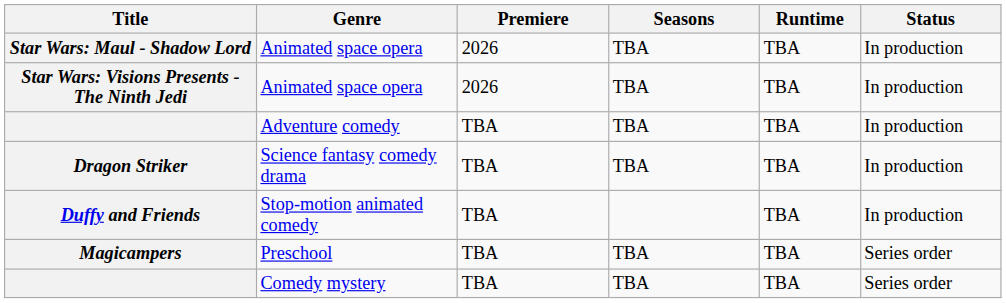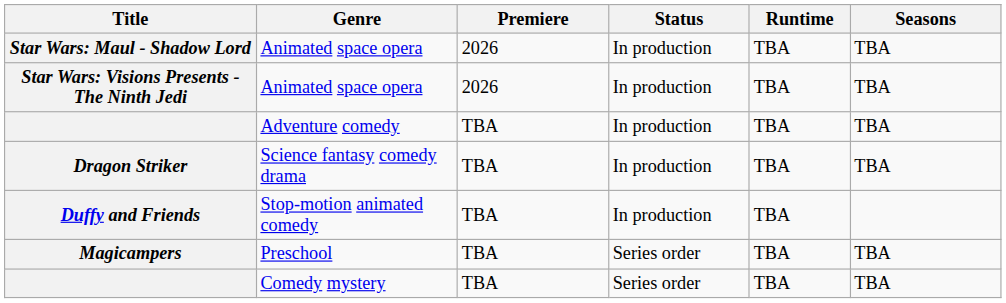 <table class="wikitable plainrowheaders sortable" style="width:99%;">
 <tr>
 <th scope="col" style="width:25%;">Title</th>
 <th scope="col" style="width:20%;">Genre</th>
 <th scope="col" style="width:15%;">Premiere</th>
+<th scope="col" style="width:14%;">Status</th>
+<th scope="col" style="width:10%;">Runtime</th>
 <th scope="col" style="width:15%;">Seasons</th>
-<th scope="col" style="width:10%;">Runtime</th>
-<th scope="col" style="width:14%;">Status</th>
 </tr>
 <tr>
 <th scope="row"><em>Star Wars: Maul - Shadow Lord</em></th>
 <td><a href='#'>Animated</a> <a href='#'>space opera</a></td>
 <td>2026</td>
+<td>In production</td>
 <td>TBA</td>
 <td>TBA</td>
-<td>In production</td>
 </tr>
 <tr>
 <th scope="row"><em>Star Wars: Visions Presents - The Ninth Jedi</em></th>
 <td><a href='#'>Animated</a> <a href='#'>space opera</a></td>
 <td>2026</td>
+<td>In production</td>
 <td>TBA</td>
 <td>TBA</td>
-<td>In production</td>
 </tr>
 <tr>
 <th scope="row"><em></em></th>
 <td><a href='#'>Adventure</a> <a href='#'>comedy</a></td>
 <td>TBA</td>
+<td>In production</td>
 <td>TBA</td>
 <td>TBA</td>
-<td>In production</td>
 </tr>
 <tr>
 <th scope="row"><em>Dragon Striker</em></th>
 <td><a href='#'>Science fantasy</a> <a href='#'>comedy drama</a></td>
 <td>TBA</td>
+<td>In production</td>
 <td>TBA</td>
 <td>TBA</td>
-<td>In production</td>
 </tr>
 <tr>
 <th scope="row"><em><a href='#'>Duffy</a> and Friends</em></th>
 <td><a href='#'>Stop-motion</a> <a href='#'>animated</a> <a href='#'>comedy</a></td>
 <td>TBA</td>
+<td>In production</td>
+<td>TBA</td>
 <td></td>
-<td>TBA</td>
-<td>In production</td>
 </tr>
 <tr>
 <th scope="row"><em>Magicampers</em></th>
 <td><a href='#'>Preschool</a></td>
 <td>TBA</td>
+<td>Series order</td>
 <td>TBA</td>
 <td>TBA</td>
-<td>Series order</td>
 </tr>
 <tr>
 <th scope="row"><em></em></th>
 <td><a href='#'>Comedy</a> <a href='#'>mystery</a></td>
 <td>TBA</td>
+<td>Series order</td>
 <td>TBA</td>
 <td>TBA</td>
-<td>Series order</td>
 </tr>
 </table>
